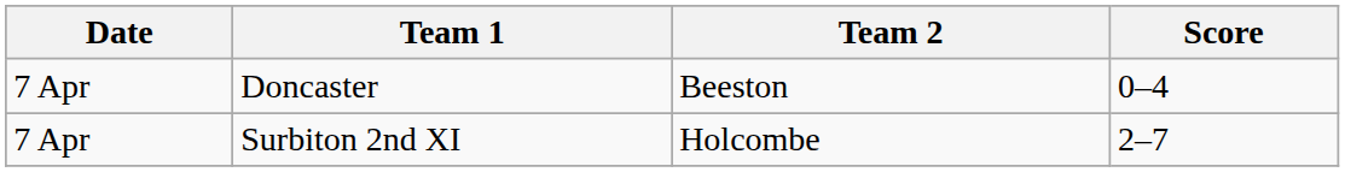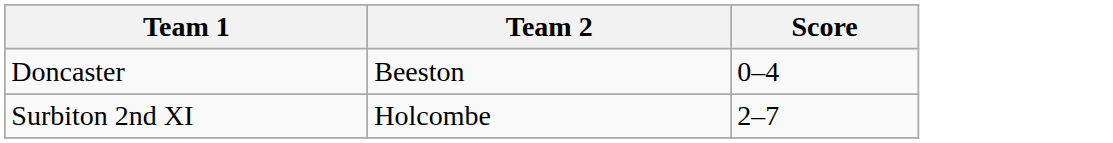 <table class="wikitable" style="font-size: 100%">
 <tr>
-<th width=100>Date</th>
 <th width=200>Team 1</th>
 <th width=200>Team 2</th>
 <th width=100>Score</th>
 </tr>
 <tr>
-<td>7 Apr</td>
 <td>Doncaster</td>
 <td>Beeston</td>
 <td>0–4</td>
 </tr>
 <tr>
-<td>7 Apr</td>
 <td>Surbiton 2nd XI</td>
 <td>Holcombe</td>
 <td>2–7</td>
 </tr>
 </table>
